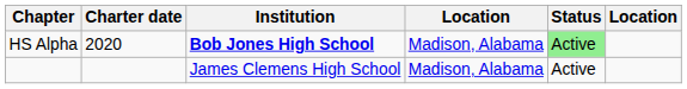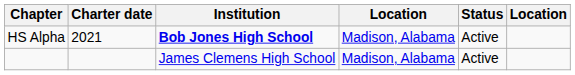 <table class="wikitable">
 <tr>
 <th>Chapter</th>
 <th>Charter date</th>
 <th>Institution</th>
 <th>Location</th>
 <th>Status</th>
 <th>Location</th>
 </tr>
 <tr>
 <td>HS Alpha</td>
-<td>2020</td>
+<td>2021</td>
 <td><strong><a href='#'>Bob Jones High School</a></strong></td>
 <td><a href='#'>Madison, Alabama</a></td>
-<td style="background: lightgreen;">Active</td>
+<td>Active</td>
 <td></td>
 </tr>
 <tr>
 <td></td>
 <td></td>
 <td><a href='#'>James Clemens High School</a></td>
 <td><a href='#'>Madison, Alabama</a></td>
 <td>Active</td>
 <td></td>
 </tr>
 </table>
